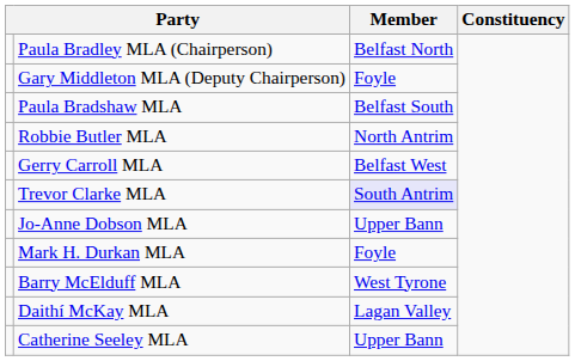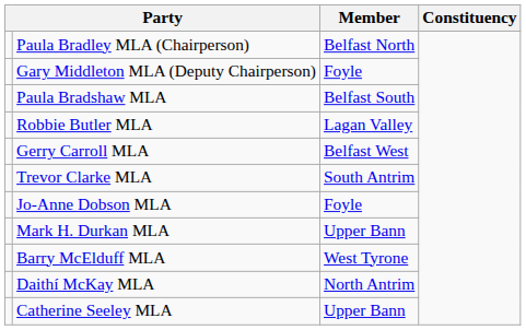 <table class="wikitable" border="1">
 <tr>
 <th colspan="2" scope="col">Party</th>
 <th scope="col">Member</th>
 <th scope="col">Constituency</th>
 </tr>
 <tr>
 <td></td>
 <td><a href='#'>Paula Bradley</a> MLA (Chairperson)</td>
 <td><a href='#'>Belfast North</a></td>
 </tr>
 <tr>
 <td></td>
 <td><a href='#'>Gary Middleton</a> MLA (Deputy Chairperson)</td>
 <td><a href='#'>Foyle</a></td>
 </tr>
 <tr>
 <td></td>
 <td><a href='#'>Paula Bradshaw</a> MLA</td>
 <td><a href='#'>Belfast South</a></td>
 </tr>
 <tr>
 <td></td>
 <td><a href='#'>Robbie Butler</a> MLA</td>
-<td><a href='#'>North Antrim</a></td>
+<td><a href='#'>Lagan Valley</a></td>
 </tr>
 <tr>
 <td></td>
 <td><a href='#'>Gerry Carroll</a> MLA</td>
 <td><a href='#'>Belfast West</a></td>
 </tr>
 <tr>
 <td></td>
 <td><a href='#'>Trevor Clarke</a> MLA</td>
-<td style="background: lavender;"><a href='#'>South Antrim</a></td>
+<td><a href='#'>South Antrim</a></td>
 </tr>
 <tr>
 <td></td>
 <td><a href='#'>Jo-Anne Dobson</a> MLA</td>
-<td><a href='#'>Upper Bann</a></td>
+<td><a href='#'>Foyle</a></td>
 </tr>
 <tr>
 <td></td>
 <td><a href='#'>Mark H. Durkan</a> MLA</td>
-<td><a href='#'>Foyle</a></td>
+<td><a href='#'>Upper Bann</a></td>
 </tr>
 <tr>
 <td></td>
 <td><a href='#'>Barry McElduff</a> MLA</td>
 <td><a href='#'>West Tyrone</a></td>
 </tr>
 <tr>
 <td></td>
 <td><a href='#'>Daithí McKay</a> MLA</td>
-<td><a href='#'>Lagan Valley</a></td>
+<td><a href='#'>North Antrim</a></td>
 </tr>
 <tr>
 <td></td>
 <td><a href='#'>Catherine Seeley</a> MLA</td>
 <td><a href='#'>Upper Bann</a></td>
 </tr>
 </table>
